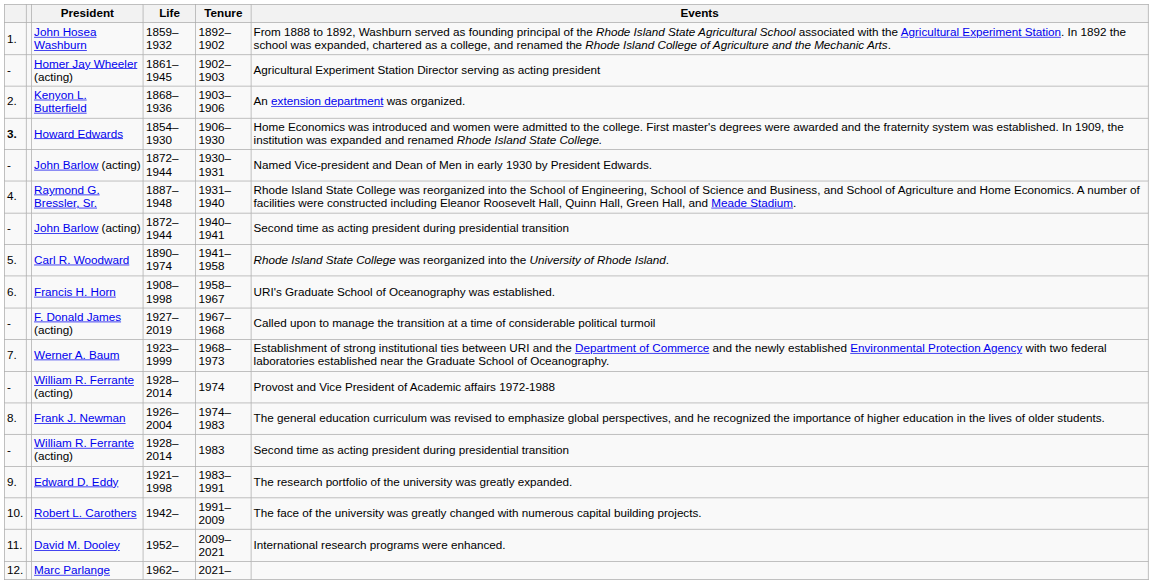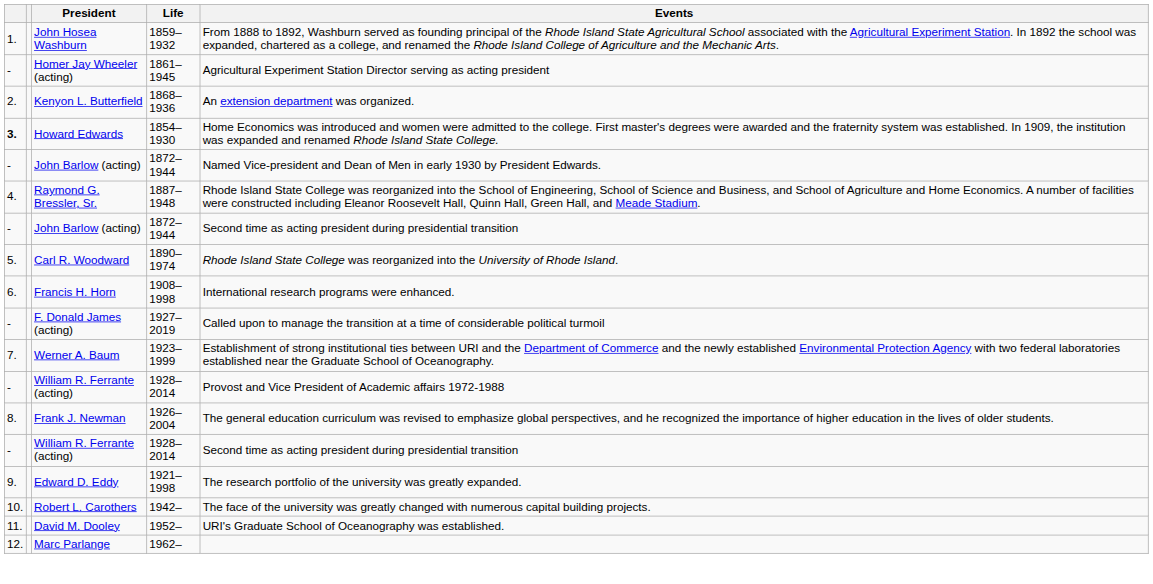 <table class="wikitable">
 <tr>
 <th align="left"></th>
 <th></th>
 <th align="left">President</th>
 <th align="right">Life</th>
-<th align="center">Tenure</th>
 <th align="left">Events</th>
 </tr>
 <tr>
 <td>1.</td>
 <td></td>
 <td><a href='#'>John Hosea Washburn</a></td>
 <td>1859–1932</td>
-<td>1892–1902</td>
 <td>From 1888 to 1892, Washburn served as founding principal of the <em>Rhode Island State Agricultural School</em> associated with the <a href='#'>Agricultural Experiment Station</a>. In 1892 the school was expanded, chartered as a college, and renamed the <em>Rhode Island College of Agriculture and the Mechanic Arts</em>.</td>
 </tr>
 <tr>
 <td>-</td>
 <td></td>
 <td><a href='#'>Homer Jay Wheeler</a> (acting)</td>
 <td>1861–1945</td>
-<td>1902–1903</td>
 <td>Agricultural Experiment Station Director serving as acting president</td>
 </tr>
 <tr>
 <td>2.</td>
 <td></td>
 <td><a href='#'>Kenyon L. Butterfield</a></td>
 <td>1868–1936</td>
-<td>1903–1906</td>
 <td>An <a href='#'>extension department</a> was organized.</td>
 </tr>
 <tr>
 <td><strong>3.</strong></td>
 <td></td>
 <td><a href='#'>Howard Edwards</a></td>
 <td>1854–1930</td>
-<td>1906–1930</td>
 <td>Home Economics was introduced and women were admitted to the college. First master's degrees were awarded and the fraternity system was established. In 1909, the institution was expanded and renamed <em>Rhode Island State College.</em></td>
 </tr>
 <tr>
 <td>-</td>
 <td></td>
 <td><a href='#'>John Barlow</a> (acting)</td>
 <td>1872–1944</td>
-<td>1930–1931</td>
 <td>Named Vice-president and Dean of Men in early 1930 by President Edwards.</td>
 </tr>
 <tr>
 <td>4.</td>
 <td></td>
 <td><a href='#'>Raymond G. Bressler, Sr.</a></td>
 <td>1887–1948</td>
-<td>1931–1940</td>
 <td>Rhode Island State College was reorganized into the School of Engineering, School of Science and Business, and School of Agriculture and Home Economics. A number of facilities were constructed including Eleanor Roosevelt Hall, Quinn Hall, Green Hall, and <a href='#'>Meade Stadium</a>.</td>
 </tr>
 <tr>
 <td>-</td>
 <td></td>
 <td><a href='#'>John Barlow</a> (acting)</td>
 <td>1872–1944</td>
-<td>1940–1941</td>
 <td>Second time as acting president during presidential transition</td>
 </tr>
 <tr>
 <td>5.</td>
 <td></td>
 <td><a href='#'>Carl R. Woodward</a></td>
 <td>1890–1974</td>
-<td>1941–1958</td>
 <td><em>Rhode Island State College</em> was reorganized into the <em>University of Rhode Island</em>.</td>
 </tr>
 <tr>
 <td>6.</td>
 <td></td>
 <td><a href='#'>Francis H. Horn</a></td>
 <td>1908–1998</td>
-<td>1958–1967</td>
-<td>URI's Graduate School of Oceanography was established.</td>
+<td>International research programs were enhanced.</td>
 </tr>
 <tr>
 <td>-</td>
 <td></td>
 <td><a href='#'>F. Donald James</a> (acting)</td>
 <td>1927–2019</td>
-<td>1967–1968</td>
 <td>Called upon to manage the transition at a time of considerable political turmoil</td>
 </tr>
 <tr>
 <td>7.</td>
 <td></td>
 <td><a href='#'>Werner A. Baum</a></td>
 <td>1923–1999</td>
-<td>1968–1973</td>
 <td>Establishment of strong institutional ties between URI and the <a href='#'>Department of Commerce</a> and the newly established <a href='#'>Environmental Protection Agency</a> with two federal  laboratories established near the Graduate School of Oceanography.</td>
 </tr>
 <tr>
 <td>-</td>
 <td></td>
 <td><a href='#'>William R. Ferrante</a> (acting)</td>
 <td>1928–2014</td>
-<td>1974</td>
 <td>Provost and Vice President of Academic affairs 1972-1988</td>
 </tr>
 <tr>
 <td>8.</td>
 <td></td>
 <td><a href='#'>Frank J. Newman</a></td>
 <td>1926–2004</td>
-<td>1974–1983</td>
 <td>The general education curriculum was revised to emphasize global perspectives, and he recognized the importance of higher education in the lives of older students.</td>
 </tr>
 <tr>
 <td>-</td>
 <td></td>
 <td><a href='#'>William R. Ferrante</a> (acting)</td>
 <td>1928–2014</td>
-<td>1983</td>
 <td>Second time as acting president during presidential transition</td>
 </tr>
 <tr>
 <td>9.</td>
 <td></td>
 <td><a href='#'>Edward D. Eddy</a></td>
 <td>1921–1998</td>
-<td>1983–1991</td>
 <td>The research portfolio of the university was greatly expanded.</td>
 </tr>
 <tr>
 <td>10.</td>
 <td></td>
 <td><a href='#'>Robert L. Carothers</a></td>
 <td>1942–</td>
-<td>1991–2009</td>
 <td>The face of the university was greatly changed with numerous capital building projects.</td>
 </tr>
 <tr>
 <td>11.</td>
 <td></td>
 <td><a href='#'>David M. Dooley</a></td>
 <td>1952–</td>
-<td>2009–2021</td>
-<td>International research programs were enhanced.</td>
+<td>URI's Graduate School of Oceanography was established.</td>
 </tr>
 <tr>
 <td>12.</td>
 <td></td>
 <td><a href='#'>Marc Parlange</a></td>
 <td>1962–</td>
-<td>2021–</td>
 <td></td>
 </tr>
 </table>
